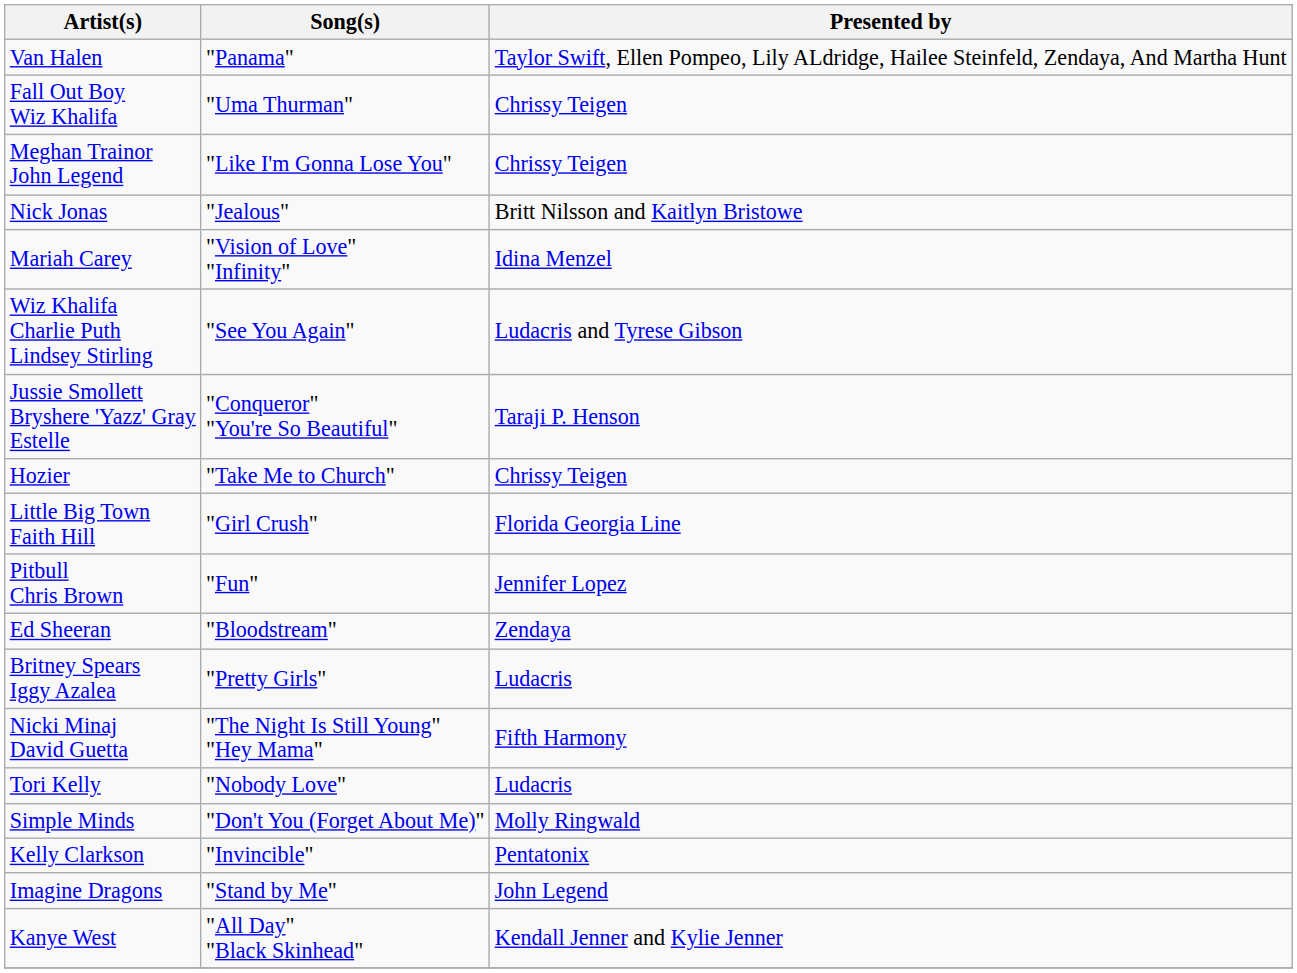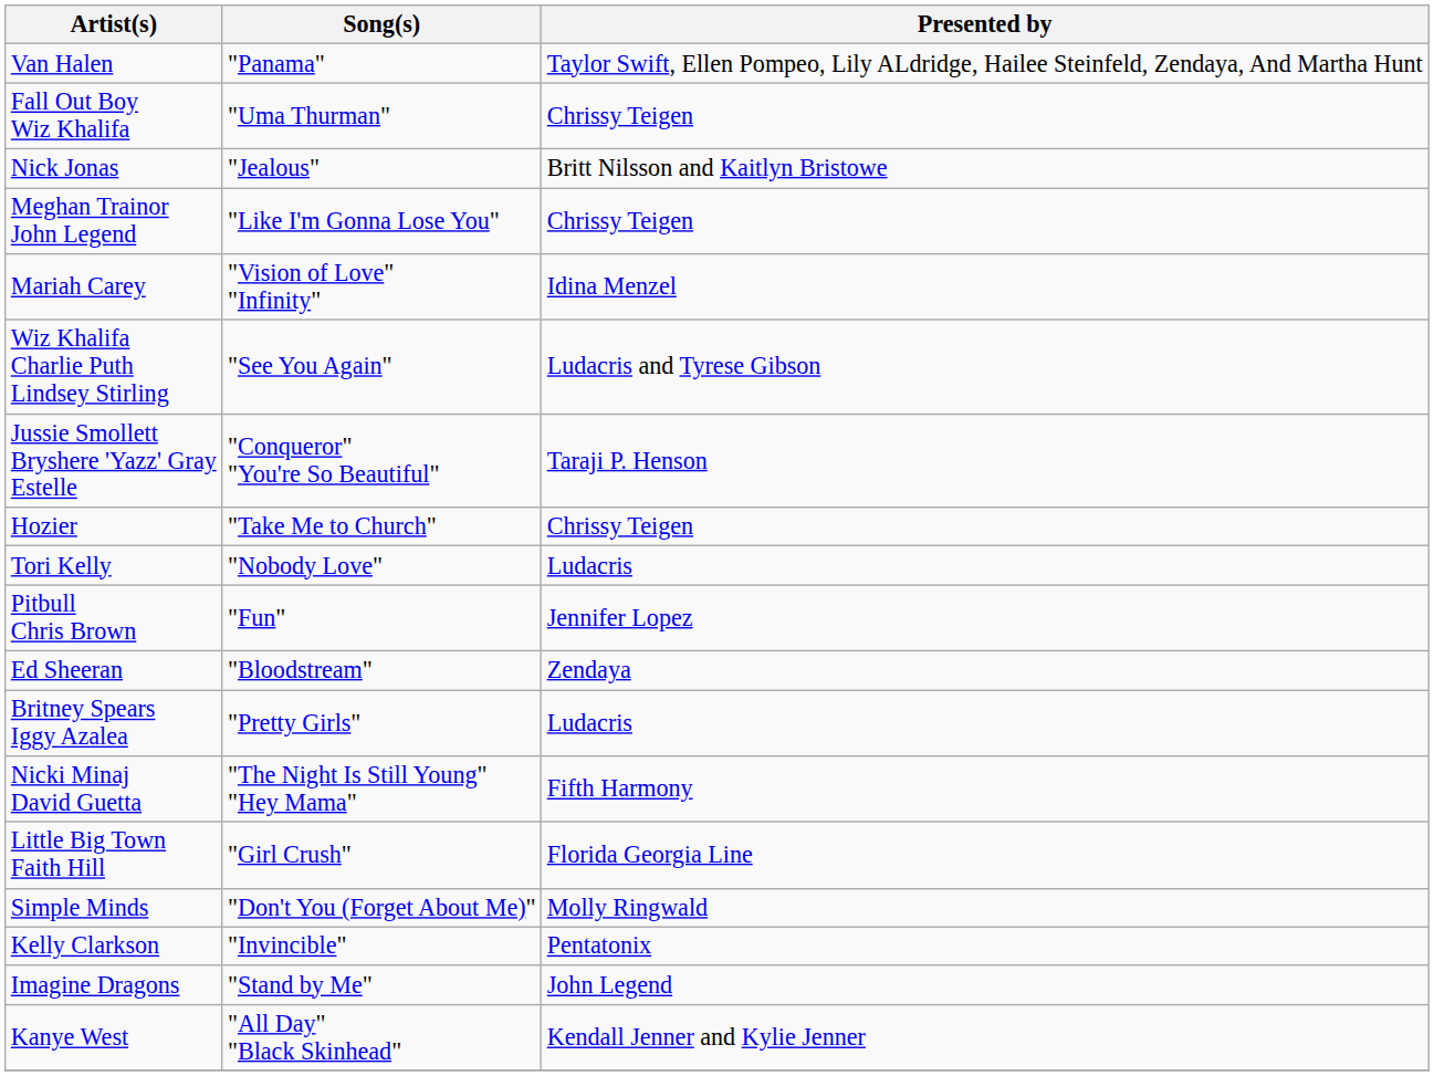 <table class="wikitable">
 <tr>
 <th>Artist(s)</th>
 <th>Song(s)</th>
 <th>Presented by</th>
 </tr>
 <tr>
 <td><a href='#'>Van Halen</a></td>
 <td>"<a href='#'>Panama</a>"</td>
 <td><a href='#'>Taylor Swift</a>, Ellen Pompeo, Lily ALdridge, Hailee Steinfeld, Zendaya, And Martha Hunt</td>
 </tr>
 <tr>
 <td><a href='#'>Fall Out Boy</a> <br> <a href='#'>Wiz Khalifa</a></td>
 <td>"<a href='#'>Uma Thurman</a>"</td>
 <td><a href='#'>Chrissy Teigen</a></td>
 </tr>
 <tr>
+<td><a href='#'>Nick Jonas</a></td>
+<td>"<a href='#'>Jealous</a>"</td>
+<td>Britt Nilsson and <a href='#'>Kaitlyn Bristowe</a></td>
+</tr>
+<tr>
 <td><a href='#'>Meghan Trainor</a> <br> <a href='#'>John Legend</a></td>
 <td>"<a href='#'>Like I'm Gonna Lose You</a>"</td>
 <td><a href='#'>Chrissy Teigen</a></td>
-</tr>
-<tr>
-<td><a href='#'>Nick Jonas</a></td>
-<td>"<a href='#'>Jealous</a>"</td>
-<td>Britt Nilsson and <a href='#'>Kaitlyn Bristowe</a></td>
 </tr>
 <tr>
 <td><a href='#'>Mariah Carey</a></td>
 <td>"<a href='#'>Vision of Love</a>" <br> "<a href='#'>Infinity</a>"</td>
 <td><a href='#'>Idina Menzel</a></td>
 </tr>
 <tr>
 <td><a href='#'>Wiz Khalifa</a> <br> <a href='#'>Charlie Puth</a> <br> <a href='#'>Lindsey Stirling</a></td>
 <td>"<a href='#'>See You Again</a>"</td>
 <td><a href='#'>Ludacris</a> and <a href='#'>Tyrese Gibson</a></td>
 </tr>
 <tr>
 <td><a href='#'>Jussie Smollett</a> <br> <a href='#'>Bryshere 'Yazz' Gray</a> <br> <a href='#'>Estelle</a></td>
 <td>"<a href='#'>Conqueror</a>" <br> "<a href='#'>You're So Beautiful</a>"</td>
 <td><a href='#'>Taraji P. Henson</a></td>
 </tr>
 <tr>
 <td><a href='#'>Hozier</a></td>
 <td>"<a href='#'>Take Me to Church</a>"</td>
 <td><a href='#'>Chrissy Teigen</a></td>
 </tr>
 <tr>
-<td><a href='#'>Little Big Town</a> <br> <a href='#'>Faith Hill</a></td>
-<td>"<a href='#'>Girl Crush</a>"</td>
-<td><a href='#'>Florida Georgia Line</a></td>
+<td><a href='#'>Tori Kelly</a></td>
+<td>"<a href='#'>Nobody Love</a>"</td>
+<td><a href='#'>Ludacris</a></td>
 </tr>
 <tr>
 <td><a href='#'>Pitbull</a> <br> <a href='#'>Chris Brown</a></td>
 <td>"<a href='#'>Fun</a>"</td>
 <td><a href='#'>Jennifer Lopez</a></td>
 </tr>
 <tr>
 <td><a href='#'>Ed Sheeran</a></td>
 <td>"<a href='#'>Bloodstream</a>"</td>
 <td><a href='#'>Zendaya</a></td>
 </tr>
 <tr>
 <td><a href='#'>Britney Spears</a> <br> <a href='#'>Iggy Azalea</a></td>
 <td>"<a href='#'>Pretty Girls</a>"</td>
 <td><a href='#'>Ludacris</a></td>
 </tr>
 <tr>
 <td><a href='#'>Nicki Minaj</a> <br> <a href='#'>David Guetta</a></td>
 <td>"<a href='#'>The Night Is Still Young</a>" <br> "<a href='#'>Hey Mama</a>"</td>
 <td><a href='#'>Fifth Harmony</a></td>
 </tr>
 <tr>
-<td><a href='#'>Tori Kelly</a></td>
-<td>"<a href='#'>Nobody Love</a>"</td>
-<td><a href='#'>Ludacris</a></td>
+<td><a href='#'>Little Big Town</a> <br> <a href='#'>Faith Hill</a></td>
+<td>"<a href='#'>Girl Crush</a>"</td>
+<td><a href='#'>Florida Georgia Line</a></td>
 </tr>
 <tr>
 <td><a href='#'>Simple Minds</a></td>
 <td>"<a href='#'>Don't You (Forget About Me)</a>"</td>
 <td><a href='#'>Molly Ringwald</a></td>
 </tr>
 <tr>
 <td><a href='#'>Kelly Clarkson</a></td>
 <td>"<a href='#'>Invincible</a>"</td>
 <td><a href='#'>Pentatonix</a></td>
 </tr>
 <tr>
 <td><a href='#'>Imagine Dragons</a></td>
 <td>"<a href='#'>Stand by Me</a>"</td>
 <td><a href='#'>John Legend</a></td>
 </tr>
 <tr>
 <td><a href='#'>Kanye West</a></td>
 <td>"<a href='#'>All Day</a>" <br> "<a href='#'>Black Skinhead</a>"</td>
 <td><a href='#'>Kendall Jenner</a> and <a href='#'>Kylie Jenner</a></td>
 </tr>
 <tr>
 </tr>
 </table>
